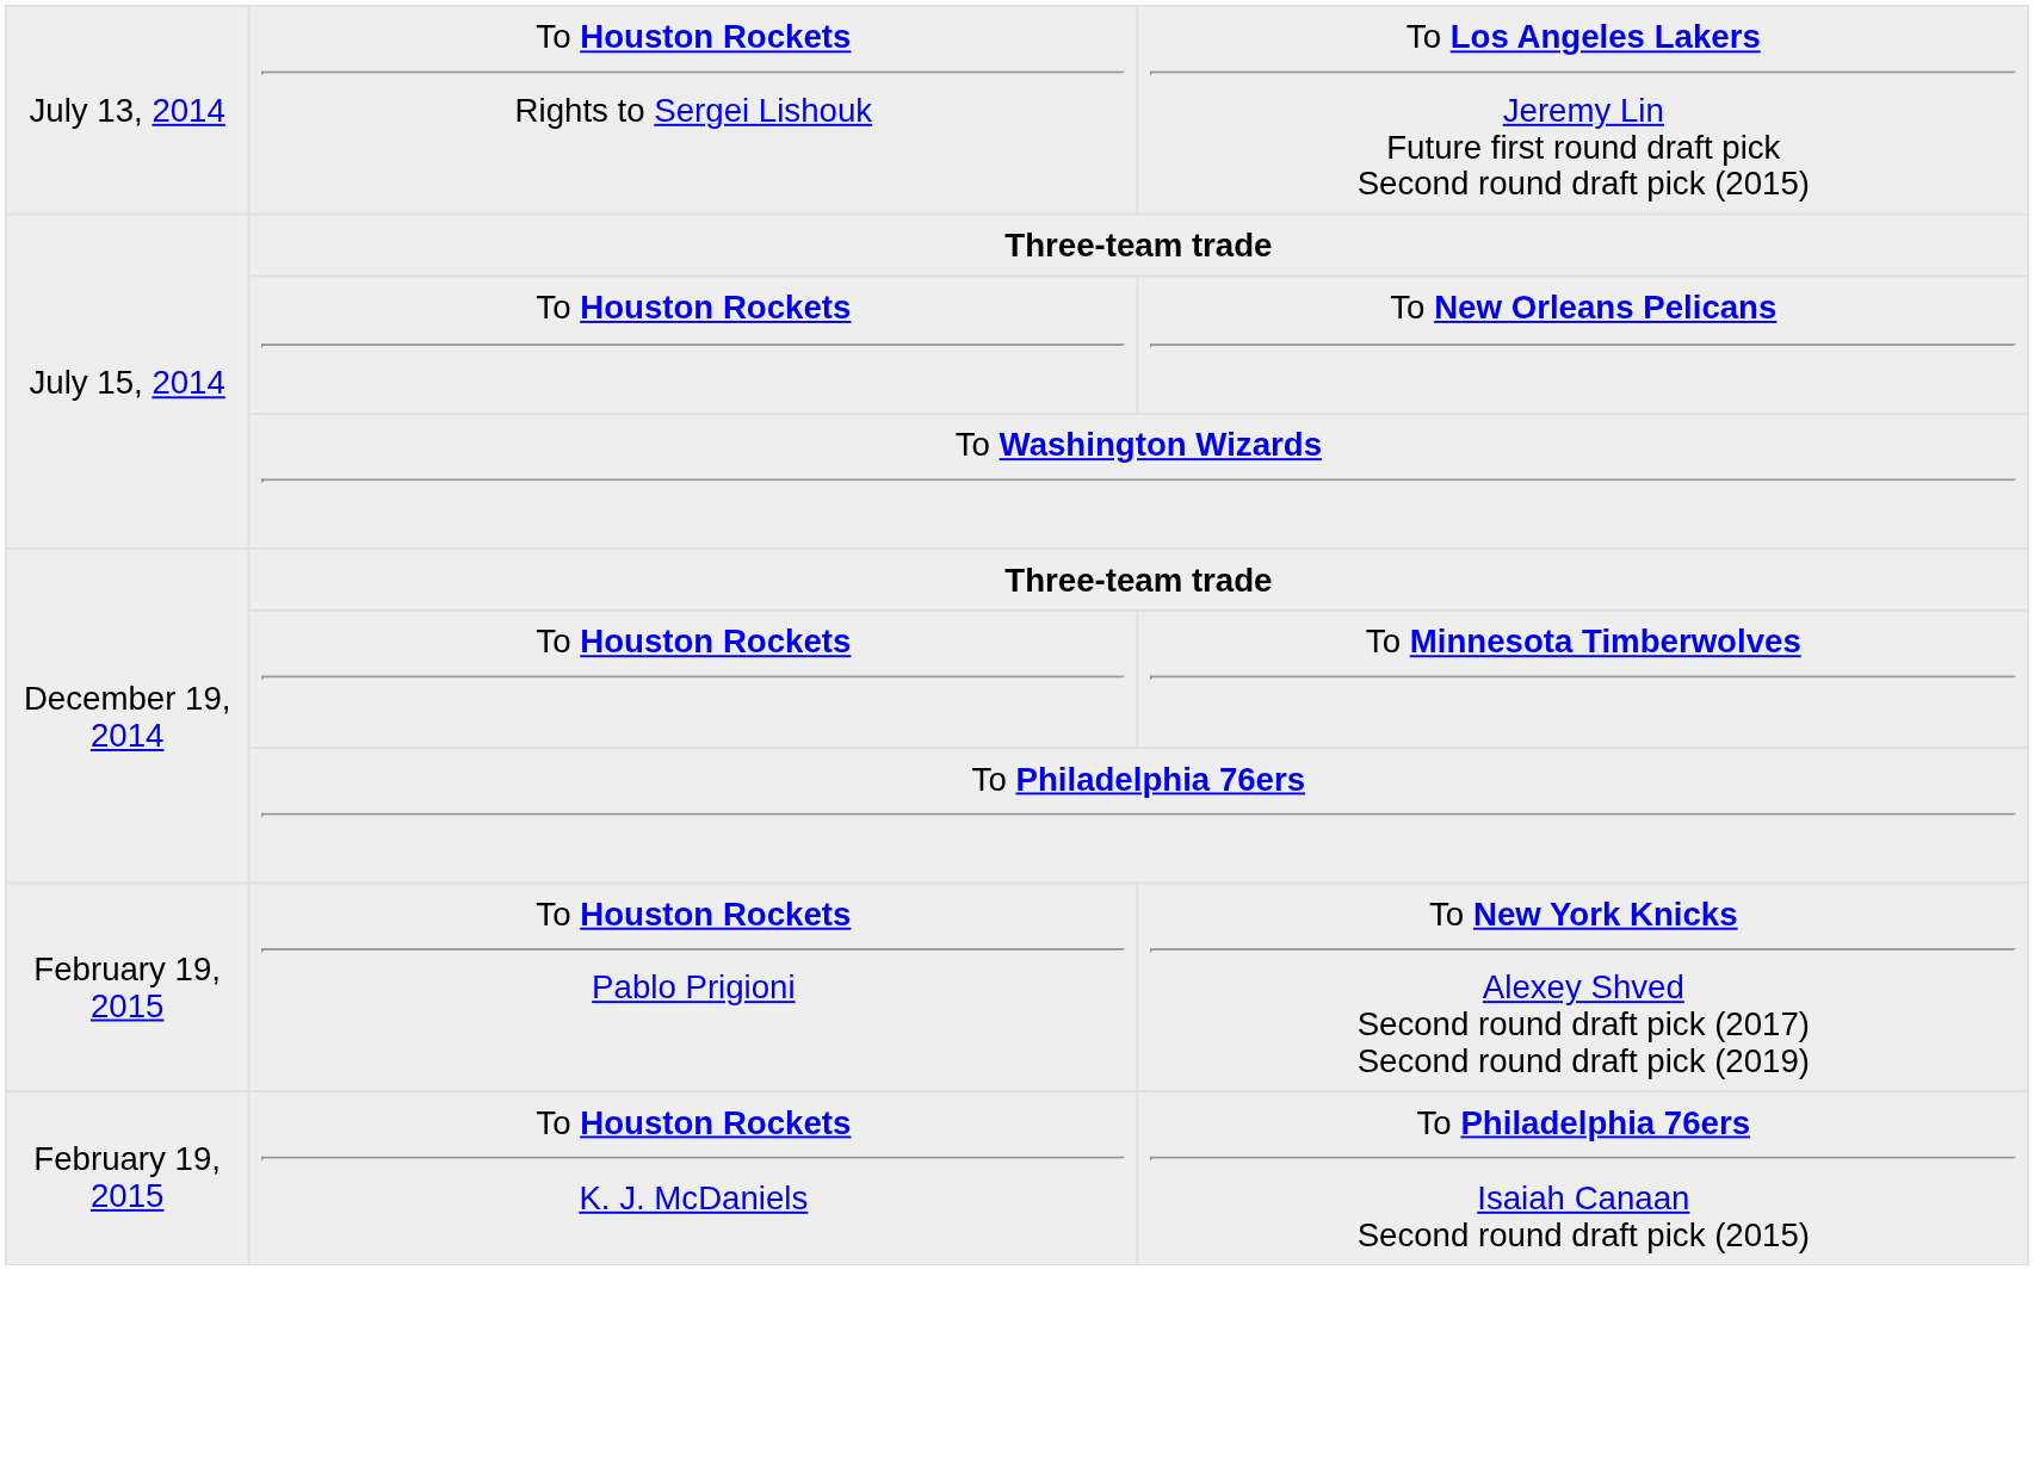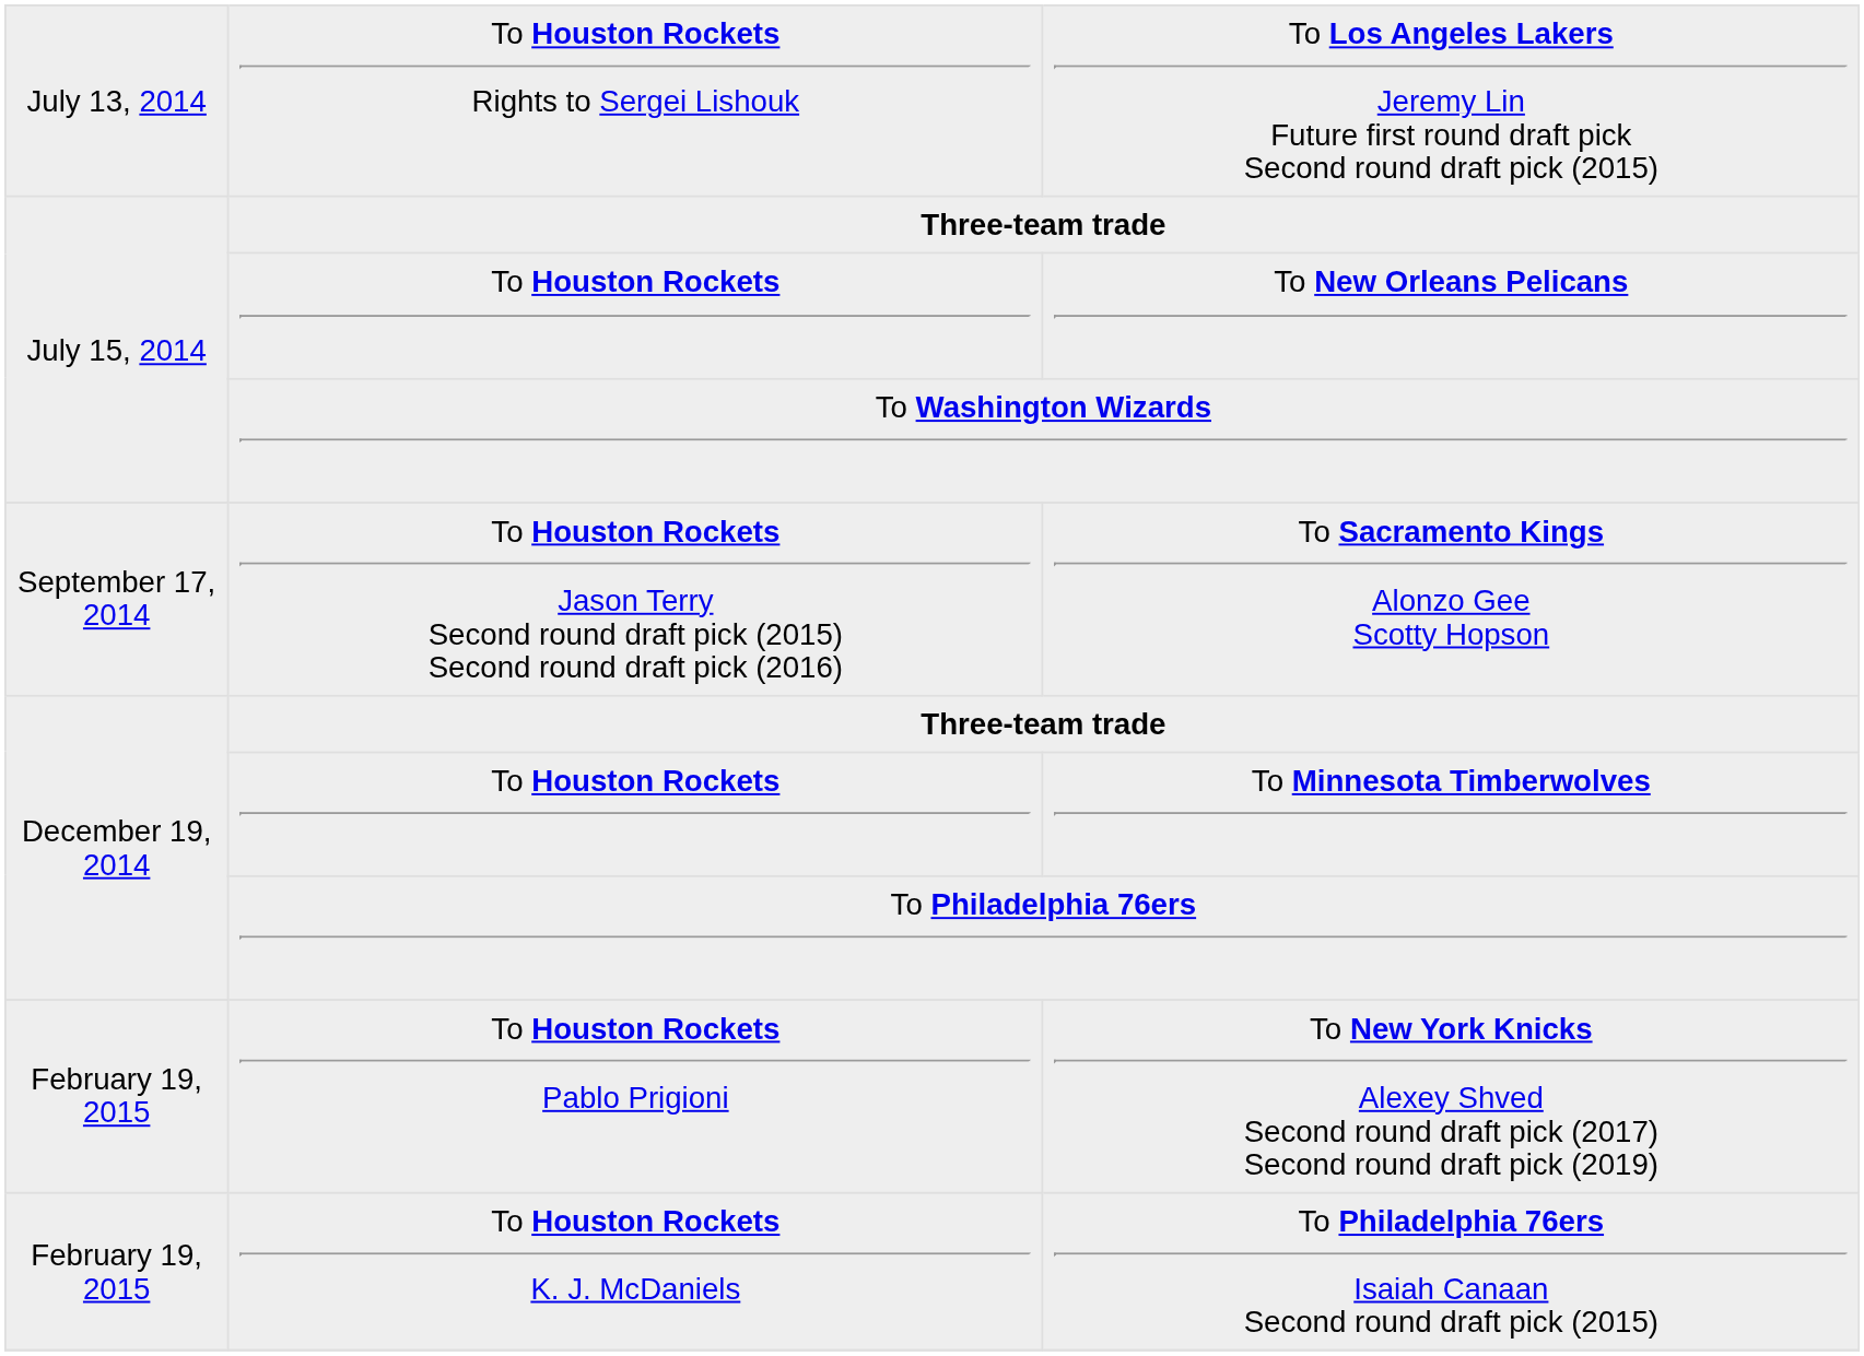 <table border=1 style="border-collapse:collapse; font-size:90%; text-align: center; width: 100%" bordercolor="#DFDFDF"  cellpadding="5">
 <tr bgcolor="eeeeee">
 <td style="width:12%">July 13, <a href='#'>2014</a></td>
 <td style="width:44%" valign="top">To <strong><a href='#'>Houston Rockets</a></strong><hr>Rights to <a href='#'>Sergei Lishouk</a></td>
 <td style="width:44%" valign="top">To <strong><a href='#'>Los Angeles Lakers</a></strong><hr><a href='#'>Jeremy Lin</a><br>Future first round draft pick<br>Second round draft pick (2015)</td>
 </tr>
 <tr bgcolor="#eee">
 <td style="width:12%" rowspan="3">July 15, <a href='#'>2014</a></td>
 <td style="width:30%" valign="top" colspan="2"><strong>Three-team trade</strong></td>
 </tr>
 <tr bgcolor="#eee">
 <td style="width:30%" valign="top">To <strong><a href='#'>Houston Rockets</a></strong><hr><br></td>
 <td style="width:30%" valign="top">To <strong><a href='#'>New Orleans Pelicans</a></strong><hr><br></td>
 </tr>
 <tr bgcolor="#eee">
 <td style="width:30%" valign="top" colspan="2">To <strong><a href='#'>Washington Wizards</a></strong><hr><br></td>
+</tr>
+<tr bgcolor="eeeeee">
+<td style="width:12%">September 17, <a href='#'>2014</a></td>
+<td style="width:44%" valign="top">To <strong><a href='#'>Houston Rockets</a></strong><hr><a href='#'>Jason Terry</a><br>Second round draft pick (2015)<br>Second round draft pick (2016)</td>
+<td style="width:44%" valign="top">To <strong><a href='#'>Sacramento Kings</a></strong><hr><a href='#'>Alonzo Gee</a><br><a href='#'>Scotty Hopson</a></td>
 </tr>
 <tr bgcolor="eeeeee">
 <td style="width:12%" rowspan="3">December 19, <a href='#'>2014</a></td>
 <td style="width:30%" valign="top" colspan="2"><strong>Three-team trade</strong></td>
 </tr>
 <tr bgcolor="#eee">
 <td style="width:30%" valign="top">To <strong><a href='#'>Houston Rockets</a></strong><hr><br></td>
 <td style="width:30%" valign="top">To <strong><a href='#'>Minnesota Timberwolves</a></strong><hr><br></td>
 </tr>
 <tr bgcolor="#eee">
 <td style="width:30%" valign="top" colspan="2">To <strong><a href='#'>Philadelphia 76ers</a></strong><hr><br></td>
 </tr>
 <tr bgcolor="eeeeee">
 <td style="width:12%">February 19, <a href='#'>2015</a></td>
 <td style="width:44%" valign="top">To <strong><a href='#'>Houston Rockets</a></strong><hr><a href='#'>Pablo Prigioni</a></td>
 <td style="width:44%" valign="top">To <strong><a href='#'>New York Knicks</a></strong><hr><a href='#'>Alexey Shved</a><br>Second round draft pick (2017)<br>Second round draft pick (2019)</td>
 </tr>
 <tr bgcolor="#eee">
 <td style="width:12%">February 19, <a href='#'>2015</a></td>
 <td style="width:44%" valign="top">To <strong><a href='#'>Houston Rockets</a></strong><hr><a href='#'>K. J. McDaniels</a></td>
 <td style="width:44%" valign="top">To <strong><a href='#'>Philadelphia 76ers</a></strong><hr><a href='#'>Isaiah Canaan</a><br>Second round draft pick (2015)</td>
 </tr>
 <tr bgcolor="#eee">
 </tr>
 </table>
